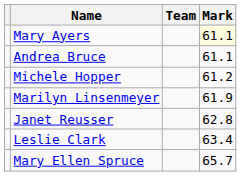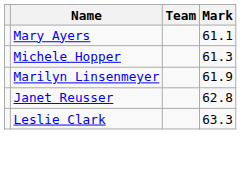 <table class=wikitable>
 <tr>
 <th></th>
 <th>Name</th>
 <th>Team</th>
 <th>Mark</th>
 </tr>
 <tr>
 <td></td>
 <td><a href='#'>Mary Ayers</a></td>
 <td></td>
-<td style="background: lightyellow;">61.1</td>
-</tr>
-<tr>
-<td></td>
-<td><a href='#'>Andrea Bruce</a></td>
-<td></td>
 <td>61.1</td>
 </tr>
 <tr>
 <td></td>
 <td><a href='#'>Michele Hopper</a></td>
 <td></td>
-<td>61.2</td>
+<td>61.3</td>
 </tr>
 <tr>
 <td></td>
 <td><a href='#'>Marilyn Linsenmeyer</a></td>
 <td></td>
 <td>61.9</td>
 </tr>
 <tr>
 <td></td>
 <td><a href='#'>Janet Reusser</a></td>
 <td></td>
 <td>62.8</td>
 </tr>
 <tr>
 <td></td>
 <td><a href='#'>Leslie Clark</a></td>
 <td></td>
-<td>63.4</td>
-</tr>
-<tr>
-<td></td>
-<td><a href='#'>Mary Ellen Spruce</a></td>
-<td></td>
-<td>65.7</td>
+<td>63.3</td>
 </tr>
 </table>
